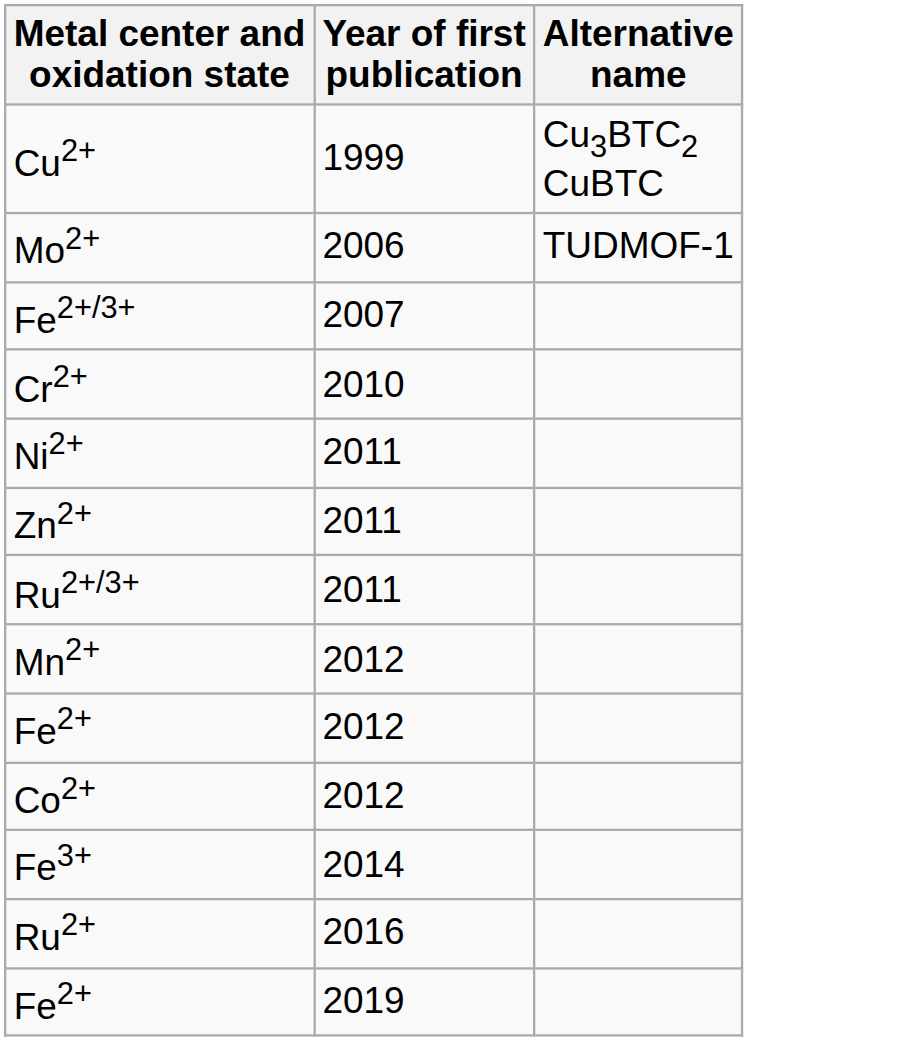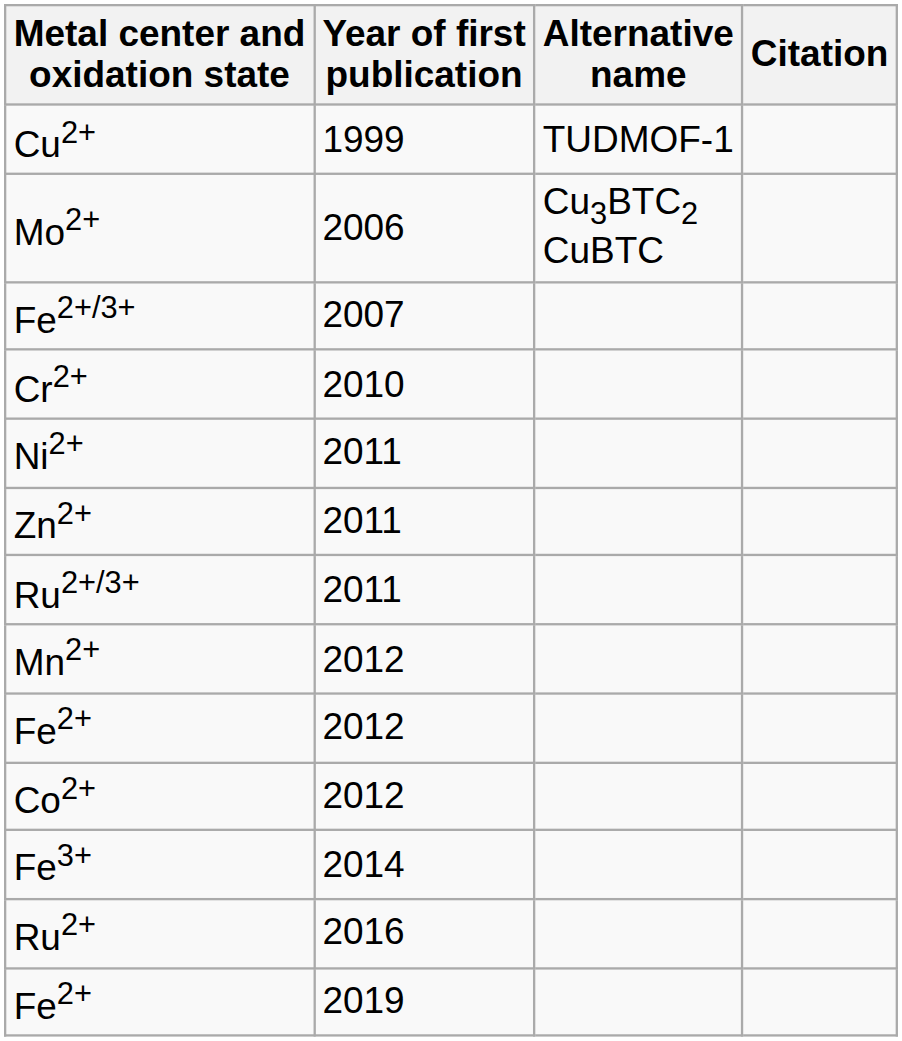 <table class="wikitable">
 <tr>
 <th>Metal center and<br>oxidation state</th>
 <th>Year of first<br>publication</th>
 <th>Alternative<br>name</th>
+<th>Citation</th>
 </tr>
 <tr>
 <td>Cu<sup>2+</sup></td>
 <td>1999</td>
-<td>Cu<sub>3</sub>BTC<sub>2</sub><br>CuBTC</td>
+<td>TUDMOF-1</td>
+<td></td>
 </tr>
 <tr>
 <td>Mo<sup>2+</sup></td>
 <td>2006</td>
-<td>TUDMOF-1</td>
+<td>Cu<sub>3</sub>BTC<sub>2</sub><br>CuBTC</td>
+<td></td>
 </tr>
 <tr>
 <td>Fe<sup>2+/3+</sup></td>
 <td>2007</td>
+<td></td>
 <td></td>
 </tr>
 <tr>
 <td>Cr<sup>2+</sup></td>
 <td>2010</td>
 <td></td>
+<td></td>
 </tr>
 <tr>
 <td>Ni<sup>2+</sup></td>
 <td>2011</td>
+<td></td>
 <td></td>
 </tr>
 <tr>
 <td>Zn<sup>2+</sup></td>
 <td>2011</td>
 <td></td>
+<td></td>
 </tr>
 <tr>
 <td>Ru<sup>2+/3+</sup></td>
 <td>2011</td>
+<td></td>
 <td></td>
 </tr>
 <tr>
 <td>Mn<sup>2+</sup></td>
 <td>2012</td>
 <td></td>
+<td></td>
 </tr>
 <tr>
 <td>Fe<sup>2+</sup></td>
 <td>2012</td>
+<td></td>
 <td></td>
 </tr>
 <tr>
 <td>Co<sup>2+</sup></td>
 <td>2012</td>
 <td></td>
+<td></td>
 </tr>
 <tr>
 <td>Fe<sup>3+</sup></td>
 <td>2014</td>
+<td></td>
 <td></td>
 </tr>
 <tr>
 <td>Ru<sup>2+</sup></td>
 <td>2016</td>
 <td></td>
+<td></td>
 </tr>
 <tr>
 <td>Fe<sup>2+</sup></td>
 <td>2019</td>
 <td></td>
+<td></td>
 </tr>
 </table>
